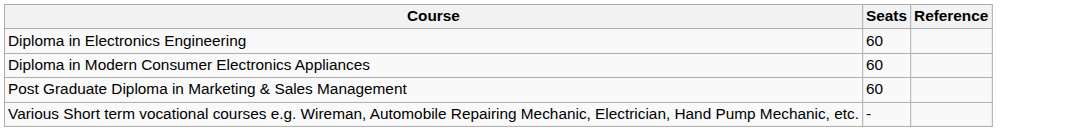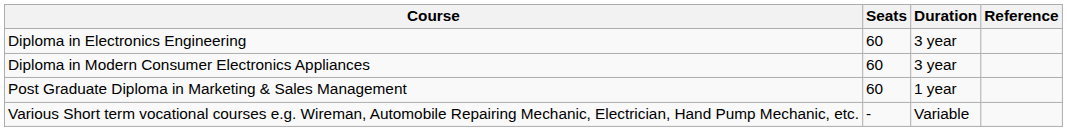 <table class="wikitable" border="1">
 <tr>
 <th>Course</th>
 <th>Seats</th>
+<th>Duration</th>
 <th>Reference</th>
 </tr>
 <tr>
 <td>Diploma in Electronics Engineering</td>
 <td>60</td>
+<td>3 year</td>
 <td></td>
 </tr>
 <tr>
 <td>Diploma in Modern Consumer Electronics Appliances</td>
 <td>60</td>
+<td>3 year</td>
 <td></td>
 </tr>
 <tr>
 <td>Post Graduate Diploma in Marketing & Sales Management</td>
 <td>60</td>
+<td>1 year</td>
 <td></td>
 </tr>
 <tr>
 <td>Various Short term vocational courses e.g. Wireman,  Automobile Repairing Mechanic,  Electrician, Hand Pump Mechanic, etc.</td>
 <td>-</td>
+<td>Variable</td>
 <td></td>
 </tr>
 </table>
